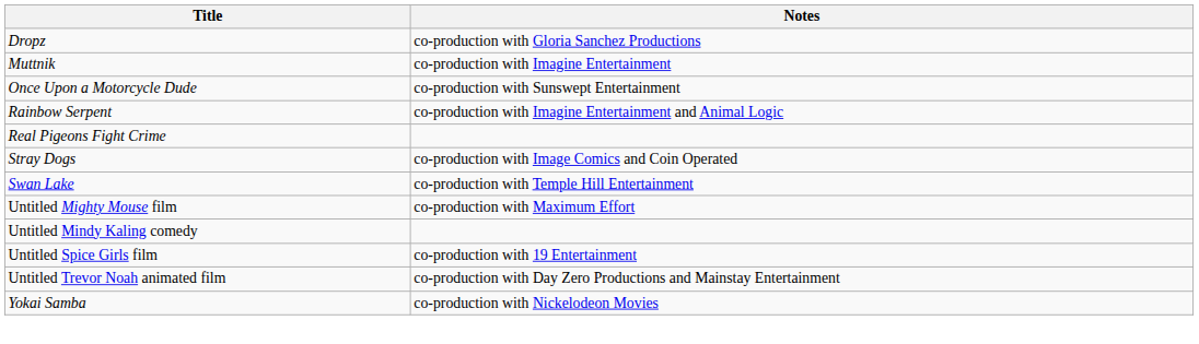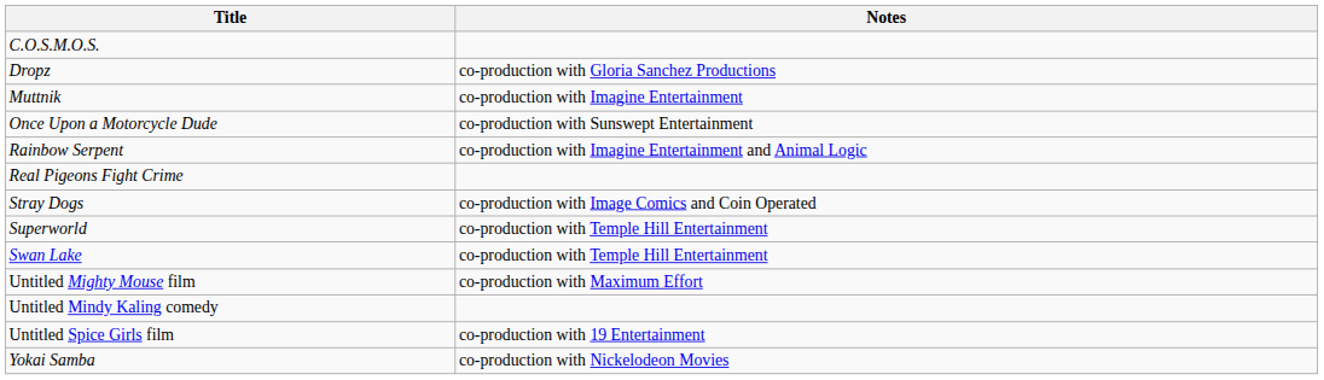 <table class="wikitable sortable" style="width:100%;">
 <tr>
 <th>Title</th>
 <th>Notes</th>
+</tr>
+<tr>
+<td><em>C.O.S.M.O.S.</em></td>
+<td></td>
 </tr>
 <tr>
 <td><em>Dropz</em></td>
 <td>co-production with <a href='#'>Gloria Sanchez Productions</a></td>
 </tr>
 <tr>
 <td><em>Muttnik</em></td>
 <td>co-production with <a href='#'>Imagine Entertainment</a></td>
 </tr>
 <tr>
 <td><em>Once Upon a Motorcycle Dude</em></td>
 <td>co-production with Sunswept Entertainment</td>
 </tr>
 <tr>
 <td><em>Rainbow Serpent</em></td>
 <td>co-production with <a href='#'>Imagine Entertainment</a> and <a href='#'>Animal Logic</a></td>
 </tr>
 <tr>
 <td><em>Real Pigeons Fight Crime</em></td>
 <td></td>
 </tr>
 <tr>
 <td><em>Stray Dogs</em></td>
 <td>co-production with <a href='#'>Image Comics</a> and Coin Operated</td>
 </tr>
 <tr>
+<td><em>Superworld</em></td>
+<td>co-production with <a href='#'>Temple Hill Entertainment</a></td>
+</tr>
+<tr>
 <td><em><a href='#'>Swan Lake</a></em></td>
 <td>co-production with <a href='#'>Temple Hill Entertainment</a></td>
 </tr>
 <tr>
 <td>Untitled <em><a href='#'>Mighty Mouse</a></em> film</td>
 <td>co-production with <a href='#'>Maximum Effort</a></td>
 </tr>
 <tr>
 <td>Untitled <a href='#'>Mindy Kaling</a> comedy</td>
 <td></td>
 </tr>
 <tr>
 <td>Untitled <a href='#'>Spice Girls</a> film</td>
 <td>co-production with <a href='#'>19 Entertainment</a></td>
 </tr>
 <tr>
-<td>Untitled <a href='#'>Trevor Noah</a> animated film</td>
-<td>co-production with Day Zero Productions and Mainstay Entertainment</td>
-</tr>
-<tr>
 <td><em>Yokai Samba</em></td>
 <td>co-production with <a href='#'>Nickelodeon Movies</a></td>
 </tr>
 </table>
